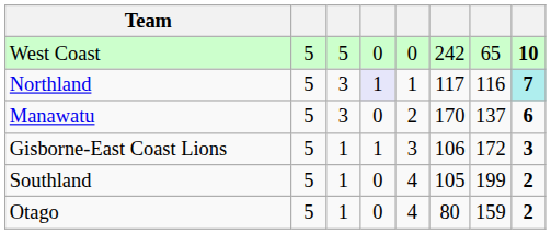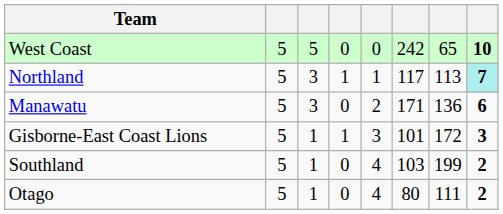 <table class="wikitable" style="text-align:center">
 <tr>
 <th width="220">Team</th>
 <th width="20"></th>
 <th width="20"></th>
 <th width="20"></th>
 <th width="20"></th>
 <th width="25"></th>
 <th width="25"></th>
 <th width="20"></th>
 </tr>
 <tr style="background: #ccffcc;">
 <td style="text-align:left;">West Coast</td>
 <td>5</td>
 <td>5</td>
 <td>0</td>
 <td>0</td>
 <td>242</td>
 <td>65</td>
 <td><strong>10</strong></td>
 </tr>
 <tr>
 <td style="text-align:left;"><a href='#'>Northland</a></td>
 <td>5</td>
 <td>3</td>
-<td style="background: lavender;">1</td>
+<td>1</td>
 <td>1</td>
 <td>117</td>
-<td>116</td>
+<td>113</td>
 <td style="background: paleturquoise;"><strong>7</strong></td>
 </tr>
 <tr>
 <td style="text-align:left;"><a href='#'>Manawatu</a></td>
 <td>5</td>
 <td>3</td>
 <td>0</td>
 <td>2</td>
-<td>170</td>
-<td>137</td>
+<td>171</td>
+<td>136</td>
 <td><strong>6</strong></td>
 </tr>
 <tr>
 <td style="text-align:left;">Gisborne-East Coast Lions</td>
 <td>5</td>
 <td>1</td>
 <td>1</td>
 <td>3</td>
-<td>106</td>
+<td>101</td>
 <td>172</td>
 <td><strong>3</strong></td>
 </tr>
 <tr>
 <td style="text-align:left;">Southland</td>
 <td>5</td>
 <td>1</td>
 <td>0</td>
 <td>4</td>
-<td>105</td>
+<td>103</td>
 <td>199</td>
 <td><strong>2</strong></td>
 </tr>
 <tr>
 <td style="text-align:left;">Otago</td>
 <td>5</td>
 <td>1</td>
 <td>0</td>
 <td>4</td>
 <td>80</td>
-<td>159</td>
+<td>111</td>
 <td><strong>2</strong></td>
 </tr>
 </table>
